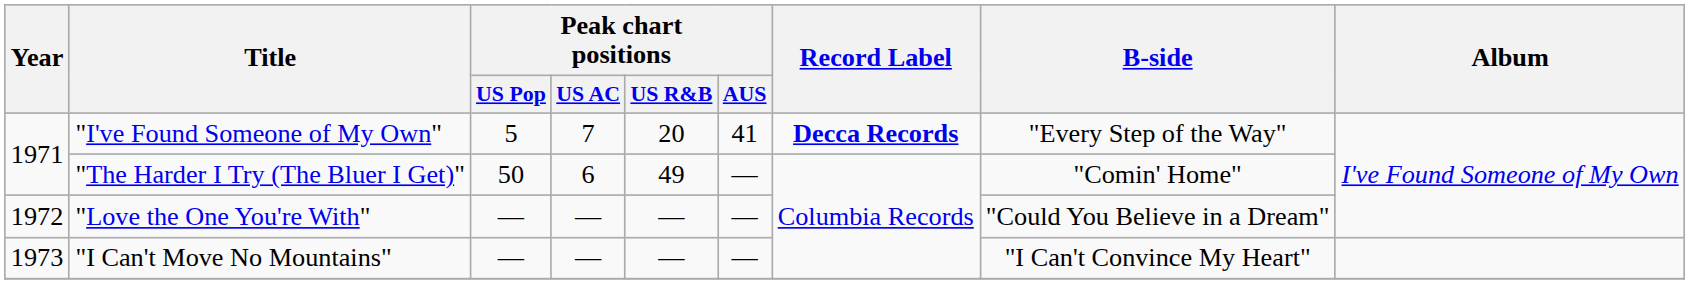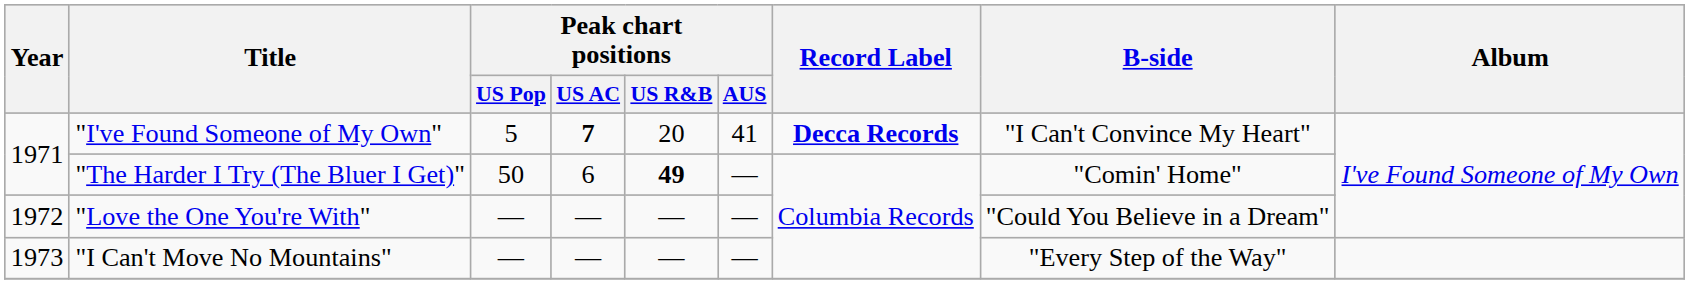 <table class="wikitable" style=text-align:center;>
 <tr>
 <th rowspan="2">Year</th>
 <th rowspan="2">Title</th>
 <th colspan="4">Peak chart<br>positions</th>
 <th rowspan="2"><a href='#'>Record Label</a></th>
 <th rowspan="2"><a href='#'>B-side</a></th>
 <th rowspan="2">Album</th>
 </tr>
 <tr style="font-size:smaller;">
 <th align=centre><a href='#'>US Pop</a></th>
 <th align=centre><a href='#'>US AC</a></th>
 <th align=centre><a href='#'>US R&B</a></th>
 <th align=centre><a href='#'>AUS</a></th>
 </tr>
 <tr>
 <td rowspan="2">1971</td>
 <td align=left>"<a href='#'>I've Found Someone of My Own</a>"</td>
 <td>5</td>
-<td>7</td>
+<td><strong>7</strong></td>
 <td>20</td>
 <td>41</td>
 <td rowspan="1"><strong><a href='#'>Decca Records</a></strong></td>
-<td>"Every Step of the Way"</td>
+<td>"I Can't Convince My Heart"</td>
 <td rowspan="3"><em><a href='#'>I've Found Someone of My Own</a></em></td>
 </tr>
 <tr>
 <td align=left>"<a href='#'>The Harder I Try (The Bluer I Get)</a>"</td>
 <td>50</td>
 <td>6</td>
-<td>49</td>
+<td><strong>49</strong></td>
 <td>—</td>
 <td rowspan="3"><a href='#'>Columbia Records</a></td>
 <td>"Comin' Home"</td>
 </tr>
 <tr>
 <td rowspan="1">1972</td>
 <td align=left>"<a href='#'>Love the One You're With</a>"</td>
 <td>—</td>
 <td>—</td>
 <td>—</td>
 <td>—</td>
 <td>"Could You Believe in a Dream"</td>
 </tr>
 <tr>
 <td rowspan="1">1973</td>
 <td align=left>"I Can't Move No Mountains"</td>
 <td>—</td>
 <td>—</td>
 <td>—</td>
 <td>—</td>
-<td>"I Can't Convince My Heart"</td>
+<td>"Every Step of the Way"</td>
 <td rowspan="1"></td>
 </tr>
 <tr>
 </tr>
 </table>
